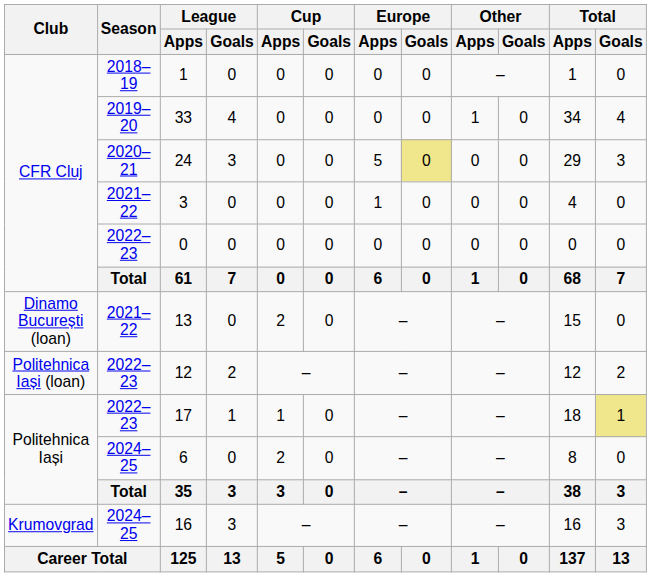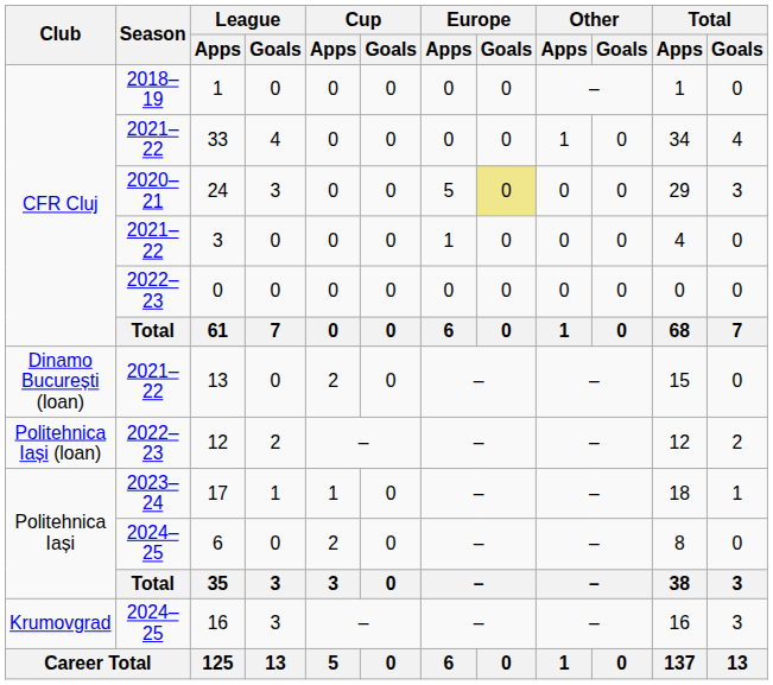 <table class="wikitable" style="text-align:center">
 <tr>
 <th rowspan="2">Club</th>
 <th rowspan="2">Season</th>
 <th colspan="2">League</th>
 <th colspan="2">Cup</th>
 <th colspan="2">Europe</th>
 <th colspan="2">Other</th>
 <th colspan="2">Total</th>
 </tr>
 <tr>
 <th>Apps</th>
 <th>Goals</th>
 <th>Apps</th>
 <th>Goals</th>
 <th>Apps</th>
 <th>Goals</th>
 <th>Apps</th>
 <th>Goals</th>
 <th>Apps</th>
 <th>Goals</th>
 </tr>
 <tr>
 <td rowspan="6"><a href='#'>CFR Cluj</a></td>
 <td><a href='#'>2018–19</a></td>
 <td>1</td>
 <td>0</td>
 <td>0</td>
 <td>0</td>
 <td>0</td>
 <td>0</td>
 <td colspan="2">–</td>
 <td>1</td>
 <td>0</td>
 </tr>
 <tr>
-<td><a href='#'>2019–20</a></td>
+<td><a href='#'>2021–22</a></td>
 <td>33</td>
 <td>4</td>
 <td>0</td>
 <td>0</td>
 <td>0</td>
 <td>0</td>
 <td>1</td>
 <td>0</td>
 <td>34</td>
 <td>4</td>
 </tr>
 <tr>
 <td><a href='#'>2020–21</a></td>
 <td>24</td>
 <td>3</td>
 <td>0</td>
 <td>0</td>
 <td>5</td>
 <td style="background: khaki;">0</td>
 <td>0</td>
 <td>0</td>
 <td>29</td>
 <td>3</td>
 </tr>
 <tr>
 <td><a href='#'>2021–22</a></td>
 <td>3</td>
 <td>0</td>
 <td>0</td>
 <td>0</td>
 <td>1</td>
 <td>0</td>
 <td>0</td>
 <td>0</td>
 <td>4</td>
 <td>0</td>
 </tr>
 <tr>
 <td><a href='#'>2022–23</a></td>
 <td>0</td>
 <td>0</td>
 <td>0</td>
 <td>0</td>
 <td>0</td>
 <td>0</td>
 <td>0</td>
 <td>0</td>
 <td>0</td>
 <td>0</td>
 </tr>
 <tr>
 <th>Total</th>
 <th>61</th>
 <th>7</th>
 <th>0</th>
 <th>0</th>
 <th>6</th>
 <th>0</th>
 <th>1</th>
 <th>0</th>
 <th>68</th>
 <th>7</th>
 </tr>
 <tr>
 <td><a href='#'>Dinamo București</a> (loan)</td>
 <td><a href='#'>2021–22</a></td>
 <td>13</td>
 <td>0</td>
 <td>2</td>
 <td>0</td>
 <td colspan="2">–</td>
 <td colspan="2">–</td>
 <td>15</td>
 <td>0</td>
 </tr>
 <tr>
 <td rowspan="1"><a href='#'>Politehnica Iași</a> (loan)</td>
 <td><a href='#'>2022–23</a></td>
 <td>12</td>
 <td>2</td>
 <td colspan="2">–</td>
 <td colspan="2">–</td>
 <td colspan="2">–</td>
 <td>12</td>
 <td>2</td>
 </tr>
 <tr>
 <td rowspan="3">Politehnica Iași</td>
-<td><a href='#'>2022–23</a></td>
+<td><a href='#'>2023–24</a></td>
 <td>17</td>
 <td>1</td>
 <td>1</td>
 <td>0</td>
 <td colspan="2">–</td>
 <td colspan="2">–</td>
 <td>18</td>
-<td style="background: khaki;">1</td>
+<td>1</td>
 </tr>
 <tr>
 <td><a href='#'>2024–25</a></td>
 <td>6</td>
 <td>0</td>
 <td>2</td>
 <td>0</td>
 <td colspan="2">–</td>
 <td colspan="2">–</td>
 <td>8</td>
 <td>0</td>
 </tr>
 <tr>
 <th>Total</th>
 <th>35</th>
 <th>3</th>
 <th>3</th>
 <th>0</th>
 <th colspan="2">–</th>
 <th colspan="2">–</th>
 <th>38</th>
 <th>3</th>
 </tr>
 <tr>
 <td><a href='#'>Krumovgrad</a></td>
 <td><a href='#'>2024–25</a></td>
 <td>16</td>
 <td>3</td>
 <td colspan="2">–</td>
 <td colspan="2">–</td>
 <td colspan="2">–</td>
 <td>16</td>
 <td>3</td>
 </tr>
 <tr>
 <th colspan="2">Career Total</th>
 <th>125</th>
 <th>13</th>
 <th>5</th>
 <th>0</th>
 <th>6</th>
 <th>0</th>
 <th>1</th>
 <th>0</th>
 <th>137</th>
 <th>13</th>
 </tr>
 </table>
